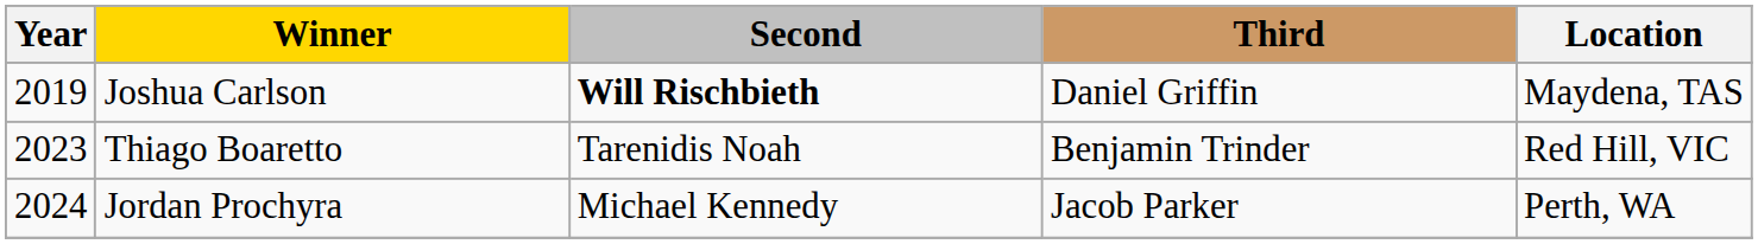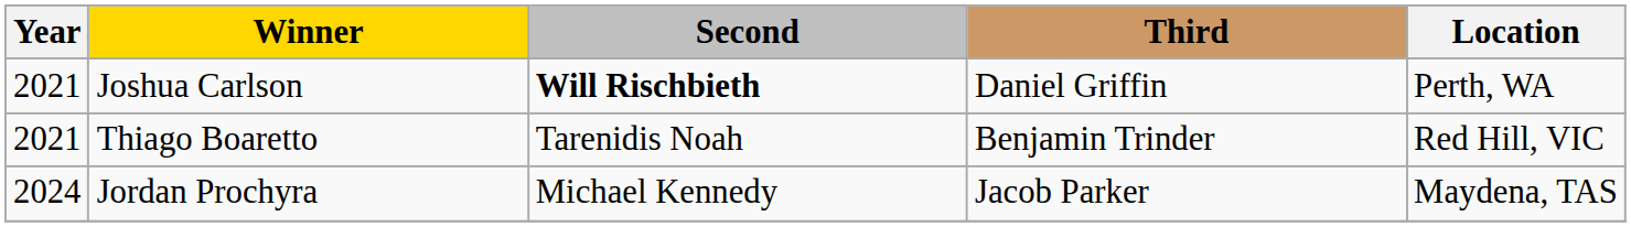 <table class="wikitable sortable">
 <tr>
 <th>Year</th>
 <th scope=col colspan=1 style="width:200px; color: black; background:gold;">Winner</th>
 <th scope=col colspan=1 style="width:200px; color: black; background:silver;">Second</th>
 <th scope=col colspan=1 style="width:200px; color: black; background:#cc9966;">Third</th>
 <th>Location</th>
 </tr>
 <tr>
-<td>2019</td>
+<td>2021</td>
 <td>Joshua Carlson</td>
 <td><strong>Will Rischbieth</strong></td>
 <td>Daniel Griffin</td>
-<td>Maydena, TAS</td>
+<td>Perth, WA</td>
 </tr>
 <tr>
-<td>2023</td>
+<td>2021</td>
 <td>Thiago Boaretto</td>
 <td>Tarenidis Noah</td>
 <td>Benjamin Trinder</td>
 <td>Red Hill, VIC</td>
 </tr>
 <tr>
 <td>2024</td>
 <td>Jordan Prochyra</td>
 <td>Michael Kennedy</td>
 <td>Jacob Parker</td>
-<td>Perth, WA</td>
+<td>Maydena, TAS</td>
 </tr>
 <tr>
 </tr>
 </table>
